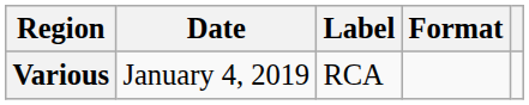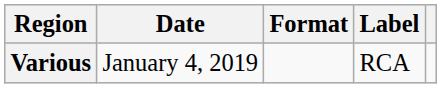 <table class="wikitable plainrowheaders">
 <tr>
 <th scope="col">Region</th>
 <th scope="col">Date</th>
+<th scope="col">Format</th>
 <th scope="col">Label</th>
-<th scope="col">Format</th>
 <th scope="col"></th>
 </tr>
 <tr>
 <th scope="row">Various</th>
 <td>January 4, 2019</td>
+<td></td>
 <td>RCA</td>
-<td></td>
 <td></td>
 </tr>
 </table>
